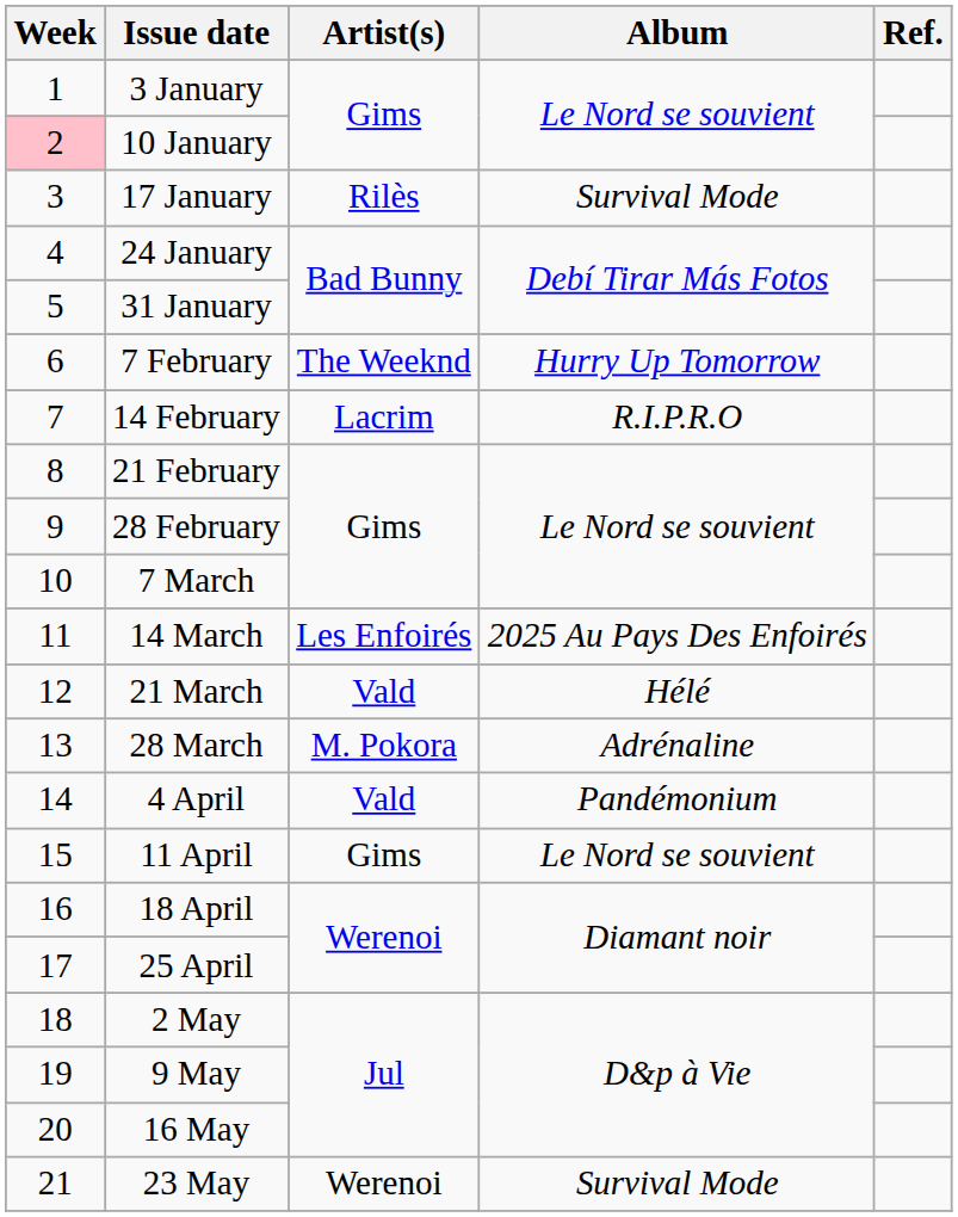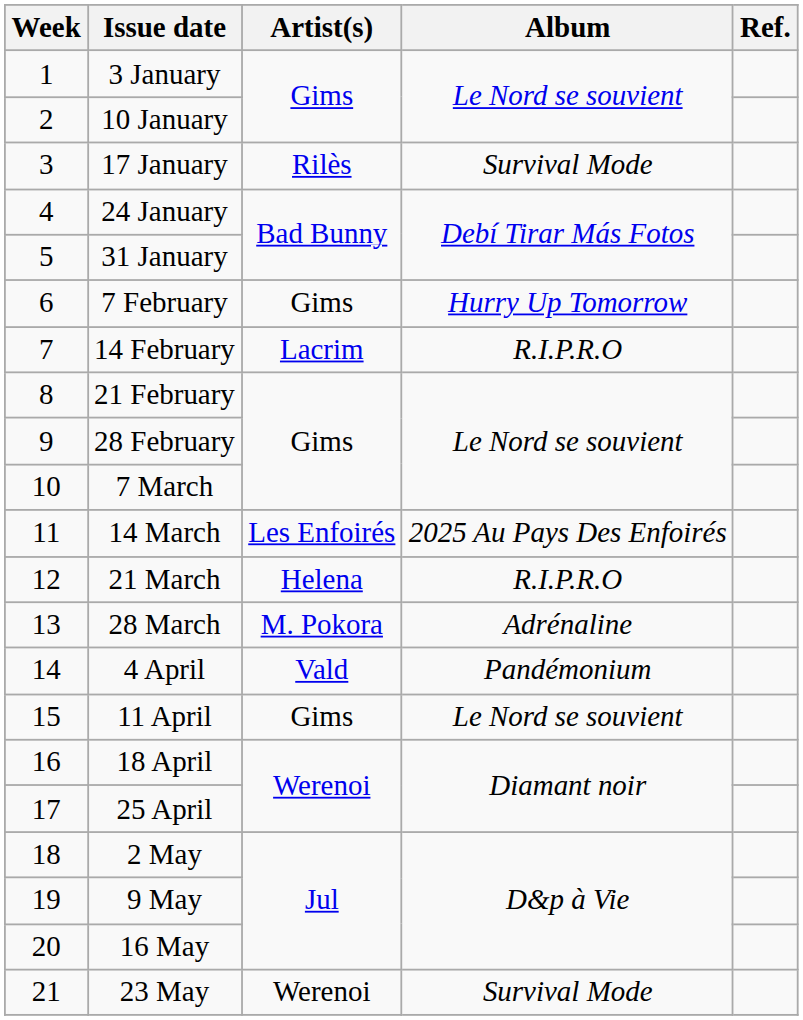 <table class="wikitable" style="text-align:center;">
 <tr>
 <th>Week</th>
 <th>Issue date</th>
 <th>Artist(s)</th>
 <th>Album</th>
 <th>Ref.</th>
 </tr>
 <tr>
 <td>1</td>
 <td>3 January</td>
 <td rowspan=2><a href='#'>Gims</a></td>
 <td rowspan=2><em><a href='#'>Le Nord se souvient</a></em></td>
 <td></td>
 </tr>
 <tr>
-<td style="background: pink;">2</td>
+<td>2</td>
 <td>10 January</td>
 <td></td>
 </tr>
 <tr>
 <td>3</td>
 <td>17 January</td>
 <td><a href='#'>Rilès</a></td>
 <td><em>Survival Mode</em></td>
 <td></td>
 </tr>
 <tr>
 <td>4</td>
 <td>24 January</td>
 <td rowspan=2><a href='#'>Bad Bunny</a></td>
 <td rowspan=2><em><a href='#'>Debí Tirar Más Fotos</a></em></td>
 <td></td>
 </tr>
 <tr>
 <td>5</td>
 <td>31 January</td>
 <td></td>
 </tr>
 <tr>
 <td>6</td>
 <td>7 February</td>
-<td><a href='#'>The Weeknd</a></td>
+<td>Gims</td>
 <td><em><a href='#'>Hurry Up Tomorrow</a></em></td>
 <td></td>
 </tr>
 <tr>
 <td>7</td>
 <td>14 February</td>
 <td><a href='#'>Lacrim</a></td>
 <td><em>R.I.P.R.O</em></td>
 <td></td>
 </tr>
 <tr>
 <td>8</td>
 <td>21 February</td>
 <td rowspan=3>Gims</td>
 <td rowspan=3><em>Le Nord se souvient</em></td>
 <td></td>
 </tr>
 <tr>
 <td>9</td>
 <td>28 February</td>
 <td></td>
 </tr>
 <tr>
 <td>10</td>
 <td>7 March</td>
 <td></td>
 </tr>
 <tr>
 <td>11</td>
 <td>14 March</td>
 <td><a href='#'>Les Enfoirés</a></td>
 <td><em>2025 Au Pays Des Enfoirés</em></td>
 <td></td>
 </tr>
 <tr>
 <td>12</td>
 <td>21 March</td>
-<td><a href='#'>Vald</a></td>
-<td><em>Hélé</em></td>
+<td><a href='#'>Helena</a></td>
+<td><em>R.I.P.R.O</em></td>
 <td></td>
 </tr>
 <tr>
 <td>13</td>
 <td>28 March</td>
 <td><a href='#'>M. Pokora</a></td>
 <td><em>Adrénaline</em></td>
 <td></td>
 </tr>
 <tr>
 <td>14</td>
 <td>4 April</td>
 <td><a href='#'>Vald</a></td>
 <td><em>Pandémonium</em></td>
 <td></td>
 </tr>
 <tr>
 <td>15</td>
 <td>11 April</td>
 <td>Gims</td>
 <td><em>Le Nord se souvient</em></td>
 <td></td>
 </tr>
 <tr>
 <td>16</td>
 <td>18 April</td>
 <td rowspan=2><a href='#'>Werenoi</a></td>
 <td rowspan=2><em>Diamant noir</em></td>
 <td></td>
 </tr>
 <tr>
 <td>17</td>
 <td>25 April</td>
 <td></td>
 </tr>
 <tr>
 <td>18</td>
 <td>2 May</td>
 <td rowspan=3><a href='#'>Jul</a></td>
 <td rowspan=3><em>D&p à Vie</em></td>
 <td></td>
 </tr>
 <tr>
 <td>19</td>
 <td>9 May</td>
 <td></td>
 </tr>
 <tr>
 <td>20</td>
 <td>16 May</td>
 <td></td>
 </tr>
 <tr>
 <td>21</td>
 <td>23 May</td>
 <td>Werenoi</td>
 <td><em>Survival Mode</em></td>
 <td></td>
 </tr>
 </table>
